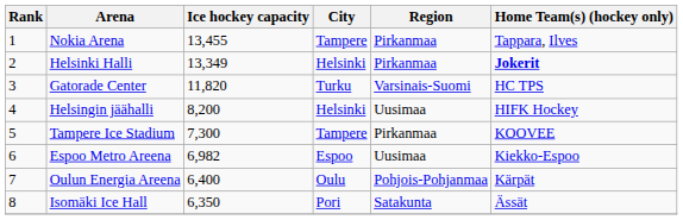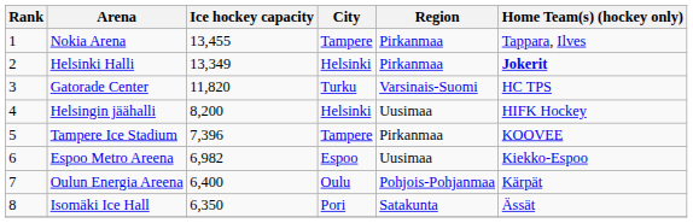 <table class="wikitable sortable">
 <tr>
 <th>Rank</th>
 <th>Arena</th>
 <th>Ice hockey capacity<br><small></small></th>
 <th>City</th>
 <th>Region</th>
 <th>Home Team(s) (hockey only)</th>
 </tr>
 <tr>
 <td>1</td>
 <td><a href='#'>Nokia Arena</a></td>
 <td>13,455</td>
 <td><a href='#'>Tampere</a></td>
 <td> <a href='#'>Pirkanmaa</a></td>
 <td><a href='#'>Tappara</a>, <a href='#'>Ilves</a></td>
 </tr>
 <tr>
 <td>2</td>
 <td><a href='#'>Helsinki Halli</a></td>
 <td>13,349</td>
 <td><a href='#'>Helsinki</a></td>
 <td> <a href='#'>Pirkanmaa</a></td>
 <td><strong><a href='#'>Jokerit</a></strong></td>
 </tr>
 <tr>
 <td>3</td>
 <td><a href='#'>Gatorade Center</a></td>
 <td>11,820</td>
 <td><a href='#'>Turku</a></td>
 <td> <a href='#'>Varsinais-Suomi</a></td>
 <td><a href='#'>HC TPS</a></td>
 </tr>
 <tr>
 <td>4</td>
 <td><a href='#'>Helsingin jäähalli</a></td>
 <td>8,200</td>
 <td><a href='#'>Helsinki</a></td>
 <td> Uusimaa</td>
 <td><a href='#'>HIFK Hockey</a></td>
 </tr>
 <tr>
 <td>5</td>
 <td><a href='#'>Tampere Ice Stadium</a></td>
-<td>7,300</td>
+<td>7,396</td>
 <td><a href='#'>Tampere</a></td>
 <td> Pirkanmaa</td>
 <td><a href='#'>KOOVEE</a></td>
 </tr>
 <tr>
 <td>6</td>
 <td><a href='#'>Espoo Metro Areena</a></td>
 <td>6,982</td>
 <td><a href='#'>Espoo</a></td>
 <td> Uusimaa</td>
 <td><a href='#'>Kiekko-Espoo</a></td>
 </tr>
 <tr>
 <td>7</td>
 <td><a href='#'>Oulun Energia Areena</a></td>
 <td>6,400</td>
 <td><a href='#'>Oulu</a></td>
 <td> <a href='#'>Pohjois-Pohjanmaa</a></td>
 <td><a href='#'>Kärpät</a></td>
 </tr>
 <tr>
 <td>8</td>
 <td><a href='#'>Isomäki Ice Hall</a></td>
 <td>6,350</td>
 <td><a href='#'>Pori</a></td>
 <td> <a href='#'>Satakunta</a></td>
 <td><a href='#'>Ässät</a></td>
 </tr>
 <tr>
 </tr>
 </table>
